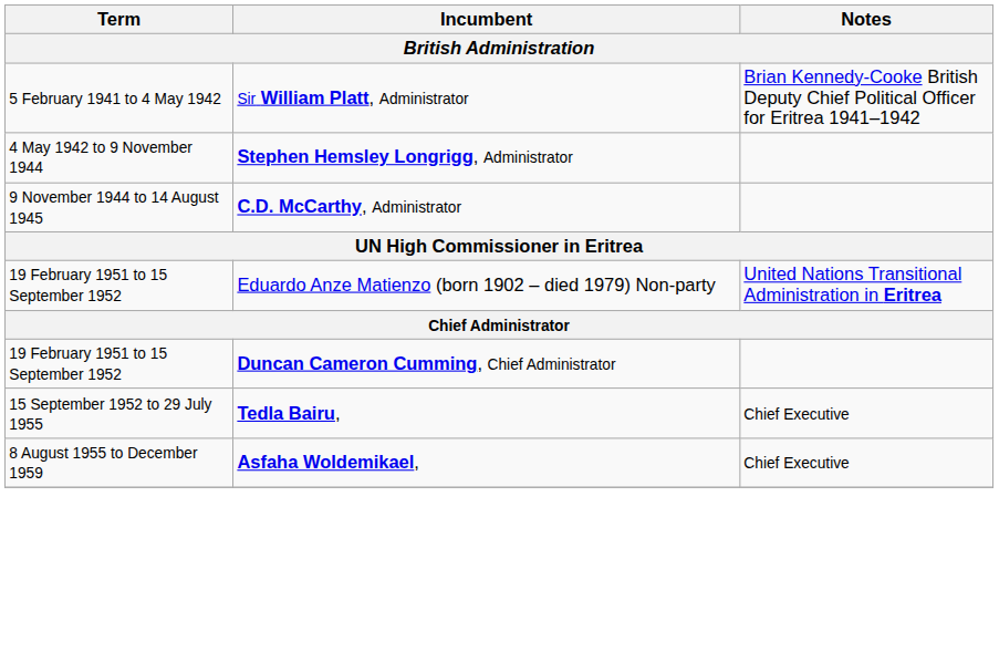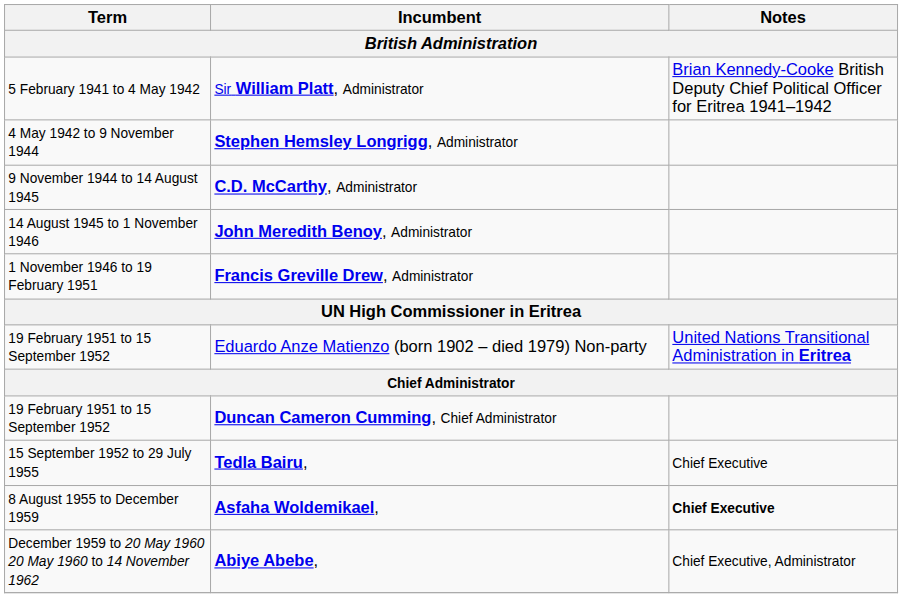 <table class="wikitable">
 <tr style="text-align:left">
 <th width="18%">Term</th>
 <th width="40%">Incumbent</th>
 <th width="20%">Notes</th>
 </tr>
 <tr>
 <th colspan="3"><em>British Administration</em></th>
 </tr>
 <tr>
 <td><small>5 February 1941 to 4 May 1942</small></td>
 <td><a href='#'><small>Sir</small> <strong>William Platt</strong></a>, <small>Administrator</small></td>
 <td><a href='#'>Brian Kennedy-Cooke</a>  British Deputy Chief Political Officer for Eritrea 1941–1942</td>
 </tr>
 <tr>
 <td><small>4 May 1942 to 9 November 1944</small></td>
 <td><strong><a href='#'>Stephen Hemsley Longrigg</a></strong>, <small>Administrator</small></td>
 <td></td>
 </tr>
 <tr>
 <td><small>9 November 1944 to 14 August 1945</small></td>
 <td><strong><a href='#'>C.D. McCarthy</a></strong>, <small>Administrator</small></td>
+<td></td>
+</tr>
+<tr>
+<td><small>14 August 1945 to 1 November 1946</small></td>
+<td><strong><a href='#'>John Meredith Benoy</a></strong>, <small>Administrator</small></td>
+<td></td>
+</tr>
+<tr>
+<td><small>1 November 1946 to 19 February 1951</small></td>
+<td><strong><a href='#'>Francis Greville Drew</a></strong>, <small>Administrator</small></td>
 <td></td>
 </tr>
 <tr>
 <th colspan="3">UN High Commissioner in <strong>Eritrea</strong></th>
 </tr>
 <tr>
 <td><small>19 February 1951 to 15 September 1952</small></td>
 <td><a href='#'>Eduardo Anze Matienzo</a>     (born 1902 – died 1979)  Non-party</td>
 <td><a href='#'>United Nations Transitional Administration in  <strong>Eritrea</strong></a></td>
 </tr>
 <tr>
 <th colspan="3"><small>Chief Administrator</small></th>
 </tr>
 <tr>
 <td><small>19 February 1951 to 15 September 1952</small></td>
 <td><strong><a href='#'>Duncan Cameron Cumming</a></strong>, <small>Chief Administrator</small></td>
 <td></td>
 </tr>
 <tr>
 <td><small>15 September 1952 to 29 July 1955</small></td>
 <td><strong><a href='#'>Tedla Bairu</a></strong>,</td>
 <td><small>Chief Executive</small></td>
 </tr>
 <tr>
 <td><small>8 August 1955 to December 1959</small></td>
 <td><strong><a href='#'>Asfaha Woldemikael</a></strong>,</td>
-<td><small>Chief Executive</small></td>
+<td><strong><small>Chief Executive</small></strong></td>
+</tr>
+<tr>
+<td><small>December 1959 to <em>20 May 1960</em> <em>20 May 1960</em> to <em>14 November 1962</em></small></td>
+<td><strong><a href='#'>Abiye Abebe</a></strong>,</td>
+<td><small>Chief Executive, Administrator</small></td>
 </tr>
 <tr style="vertical-align:top">
 </tr>
 </table>
